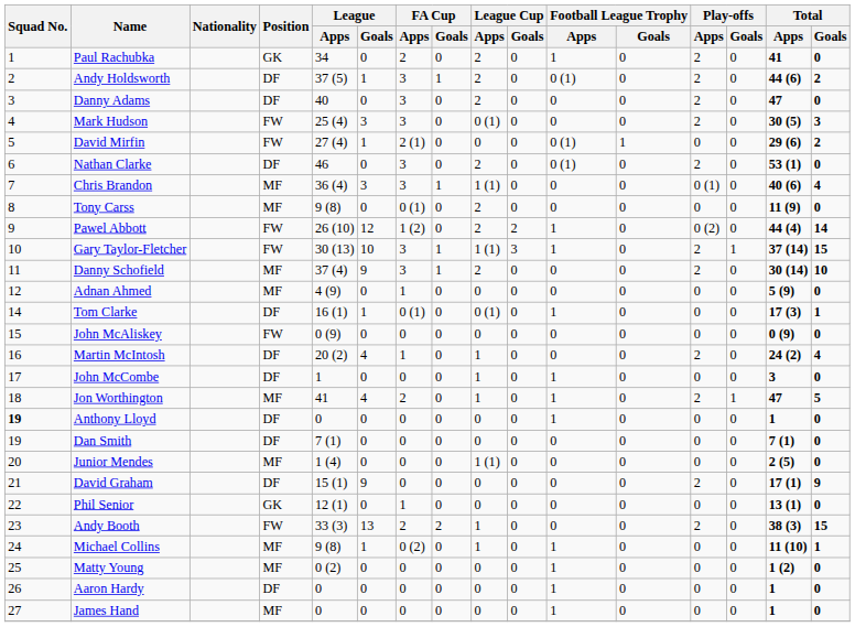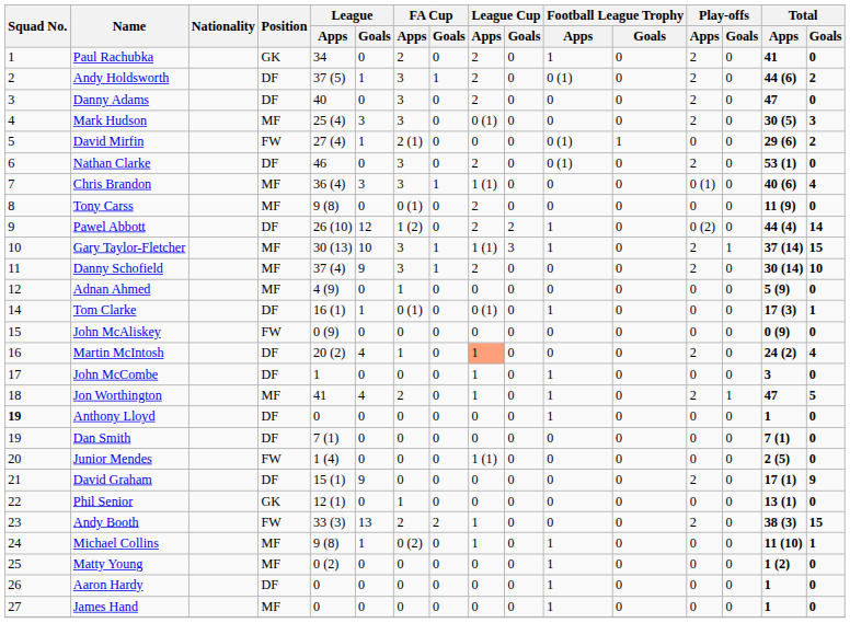 <table class="wikitable sortable">
 <tr>
 <th scope=col rowspan=2>Squad No.</th>
 <th scope=col rowspan=2>Name</th>
 <th scope=col rowspan=2>Nationality</th>
 <th scope=col rowspan=2>Position</th>
 <th colspan=2>League</th>
 <th colspan=2>FA Cup</th>
 <th colspan=2>League Cup</th>
 <th colspan=2>Football League Trophy</th>
 <th colspan=2>Play-offs</th>
 <th colspan=2>Total</th>
 </tr>
 <tr>
 <th>Apps</th>
 <th>Goals</th>
 <th>Apps</th>
 <th>Goals</th>
 <th>Apps</th>
 <th>Goals</th>
 <th>Apps</th>
 <th>Goals</th>
 <th>Apps</th>
 <th>Goals</th>
 <th>Apps</th>
 <th>Goals</th>
 </tr>
 <tr>
 <td>1</td>
 <td><a href='#'>Paul Rachubka</a></td>
 <td></td>
 <td>GK</td>
 <td>34</td>
 <td>0</td>
 <td>2</td>
 <td>0</td>
 <td>2</td>
 <td>0</td>
 <td>1</td>
 <td>0</td>
 <td>2</td>
 <td>0</td>
 <td><strong>41</strong></td>
 <td><strong>0</strong></td>
 </tr>
 <tr>
 <td>2</td>
 <td><a href='#'>Andy Holdsworth</a></td>
 <td></td>
 <td>DF</td>
 <td>37 (5)</td>
 <td>1</td>
 <td>3</td>
 <td>1</td>
 <td>2</td>
 <td>0</td>
 <td>0 (1)</td>
 <td>0</td>
 <td>2</td>
 <td>0</td>
 <td><strong>44 (6)</strong></td>
 <td><strong>2</strong></td>
 </tr>
 <tr>
 <td>3</td>
 <td><a href='#'>Danny Adams</a></td>
 <td></td>
 <td>DF</td>
 <td>40</td>
 <td>0</td>
 <td>3</td>
 <td>0</td>
 <td>2</td>
 <td>0</td>
 <td>0</td>
 <td>0</td>
 <td>2</td>
 <td>0</td>
 <td><strong>47</strong></td>
 <td><strong>0</strong></td>
 </tr>
 <tr>
 <td>4</td>
 <td><a href='#'>Mark Hudson</a></td>
 <td></td>
-<td>FW</td>
+<td>MF</td>
 <td>25 (4)</td>
 <td>3</td>
 <td>3</td>
 <td>0</td>
 <td>0 (1)</td>
 <td>0</td>
 <td>0</td>
 <td>0</td>
 <td>2</td>
 <td>0</td>
 <td><strong>30 (5)</strong></td>
 <td><strong>3</strong></td>
 </tr>
 <tr>
 <td>5</td>
 <td><a href='#'>David Mirfin</a></td>
 <td></td>
 <td>FW</td>
 <td>27 (4)</td>
 <td>1</td>
 <td>2 (1)</td>
 <td>0</td>
 <td>0</td>
 <td>0</td>
 <td>0 (1)</td>
 <td>1</td>
 <td>0</td>
 <td>0</td>
 <td><strong>29 (6)</strong></td>
 <td><strong>2</strong></td>
 </tr>
 <tr>
 <td>6</td>
 <td><a href='#'>Nathan Clarke</a></td>
 <td></td>
 <td>DF</td>
 <td>46</td>
 <td>0</td>
 <td>3</td>
 <td>0</td>
 <td>2</td>
 <td>0</td>
 <td>0 (1)</td>
 <td>0</td>
 <td>2</td>
 <td>0</td>
 <td><strong>53 (1)</strong></td>
 <td><strong>0</strong></td>
 </tr>
 <tr>
 <td>7</td>
 <td><a href='#'>Chris Brandon</a></td>
 <td></td>
 <td>MF</td>
 <td>36 (4)</td>
 <td>3</td>
 <td>3</td>
 <td>1</td>
 <td>1 (1)</td>
 <td>0</td>
 <td>0</td>
 <td>0</td>
 <td>0 (1)</td>
 <td>0</td>
 <td><strong>40 (6)</strong></td>
 <td><strong>4</strong></td>
 </tr>
 <tr>
 <td>8</td>
 <td><a href='#'>Tony Carss</a></td>
 <td></td>
 <td>MF</td>
 <td>9 (8)</td>
 <td>0</td>
 <td>0 (1)</td>
 <td>0</td>
 <td>2</td>
 <td>0</td>
 <td>0</td>
 <td>0</td>
 <td>0</td>
 <td>0</td>
 <td><strong>11 (9)</strong></td>
 <td><strong>0</strong></td>
 </tr>
 <tr>
 <td>9</td>
 <td><a href='#'>Pawel Abbott</a></td>
 <td></td>
-<td>FW</td>
+<td>DF</td>
 <td>26 (10)</td>
 <td>12</td>
 <td>1 (2)</td>
 <td>0</td>
 <td>2</td>
 <td>2</td>
 <td>1</td>
 <td>0</td>
 <td>0 (2)</td>
 <td>0</td>
 <td><strong>44 (4)</strong></td>
 <td><strong>14</strong></td>
 </tr>
 <tr>
 <td>10</td>
 <td><a href='#'>Gary Taylor-Fletcher</a></td>
 <td></td>
-<td>FW</td>
+<td>MF</td>
 <td>30 (13)</td>
 <td>10</td>
 <td>3</td>
 <td>1</td>
 <td>1 (1)</td>
 <td>3</td>
 <td>1</td>
 <td>0</td>
 <td>2</td>
 <td>1</td>
 <td><strong>37 (14)</strong></td>
 <td><strong>15</strong></td>
 </tr>
 <tr>
 <td>11</td>
 <td><a href='#'>Danny Schofield</a></td>
 <td></td>
 <td>MF</td>
 <td>37 (4)</td>
 <td>9</td>
 <td>3</td>
 <td>1</td>
 <td>2</td>
 <td>0</td>
 <td>0</td>
 <td>0</td>
 <td>2</td>
 <td>0</td>
 <td><strong>30 (14)</strong></td>
 <td><strong>10</strong></td>
 </tr>
 <tr>
 <td>12</td>
 <td><a href='#'>Adnan Ahmed</a></td>
 <td></td>
 <td>MF</td>
 <td>4 (9)</td>
 <td>0</td>
 <td>1</td>
 <td>0</td>
 <td>0</td>
 <td>0</td>
 <td>0</td>
 <td>0</td>
 <td>0</td>
 <td>0</td>
 <td><strong>5 (9)</strong></td>
 <td><strong>0</strong></td>
 </tr>
 <tr>
 <td>14</td>
 <td><a href='#'>Tom Clarke</a></td>
 <td></td>
 <td>DF</td>
 <td>16 (1)</td>
 <td>1</td>
 <td>0 (1)</td>
 <td>0</td>
 <td>0 (1)</td>
 <td>0</td>
 <td>1</td>
 <td>0</td>
 <td>0</td>
 <td>0</td>
 <td><strong>17 (3)</strong></td>
 <td><strong>1</strong></td>
 </tr>
 <tr>
 <td>15</td>
 <td><a href='#'>John McAliskey</a></td>
 <td></td>
 <td>FW</td>
 <td>0 (9)</td>
 <td>0</td>
 <td>0</td>
 <td>0</td>
 <td>0</td>
 <td>0</td>
 <td>0</td>
 <td>0</td>
 <td>0</td>
 <td>0</td>
 <td><strong>0 (9)</strong></td>
 <td><strong>0</strong></td>
 </tr>
 <tr>
 <td>16</td>
 <td><a href='#'>Martin McIntosh</a></td>
 <td></td>
 <td>DF</td>
 <td>20 (2)</td>
 <td>4</td>
 <td>1</td>
 <td>0</td>
-<td>1</td>
+<td style="background: lightsalmon;">1</td>
 <td>0</td>
 <td>0</td>
 <td>0</td>
 <td>2</td>
 <td>0</td>
 <td><strong>24 (2)</strong></td>
 <td><strong>4</strong></td>
 </tr>
 <tr>
 <td>17</td>
 <td><a href='#'>John McCombe</a></td>
 <td></td>
 <td>DF</td>
 <td>1</td>
 <td>0</td>
 <td>0</td>
 <td>0</td>
 <td>1</td>
 <td>0</td>
 <td>1</td>
 <td>0</td>
 <td>0</td>
 <td>0</td>
 <td><strong>3</strong></td>
 <td><strong>0</strong></td>
 </tr>
 <tr>
 <td>18</td>
 <td><a href='#'>Jon Worthington</a></td>
 <td></td>
 <td>MF</td>
 <td>41</td>
 <td>4</td>
 <td>2</td>
 <td>0</td>
 <td>1</td>
 <td>0</td>
 <td>1</td>
 <td>0</td>
 <td>2</td>
 <td>1</td>
 <td><strong>47</strong></td>
 <td><strong>5</strong></td>
 </tr>
 <tr>
 <td><strong>19</strong></td>
 <td><a href='#'>Anthony Lloyd</a></td>
 <td></td>
 <td>DF</td>
 <td>0</td>
 <td>0</td>
 <td>0</td>
 <td>0</td>
 <td>0</td>
 <td>0</td>
 <td>1</td>
 <td>0</td>
 <td>0</td>
 <td>0</td>
 <td><strong>1</strong></td>
 <td><strong>0</strong></td>
 </tr>
 <tr>
 <td>19</td>
 <td><a href='#'>Dan Smith</a></td>
 <td></td>
 <td>DF</td>
 <td>7 (1)</td>
 <td>0</td>
 <td>0</td>
 <td>0</td>
 <td>0</td>
 <td>0</td>
 <td>0</td>
 <td>0</td>
 <td>0</td>
 <td>0</td>
 <td><strong>7 (1)</strong></td>
 <td><strong>0</strong></td>
 </tr>
 <tr>
 <td>20</td>
 <td><a href='#'>Junior Mendes</a></td>
 <td></td>
-<td>MF</td>
+<td>FW</td>
 <td>1 (4)</td>
 <td>0</td>
 <td>0</td>
 <td>0</td>
 <td>1 (1)</td>
 <td>0</td>
 <td>0</td>
 <td>0</td>
 <td>0</td>
 <td>0</td>
 <td><strong>2 (5)</strong></td>
 <td><strong>0</strong></td>
 </tr>
 <tr>
 <td>21</td>
 <td><a href='#'>David Graham</a></td>
 <td></td>
 <td>DF</td>
 <td>15 (1)</td>
 <td>9</td>
 <td>0</td>
 <td>0</td>
 <td>0</td>
 <td>0</td>
 <td>0</td>
 <td>0</td>
 <td>2</td>
 <td>0</td>
 <td><strong>17 (1)</strong></td>
 <td><strong>9</strong></td>
 </tr>
 <tr>
 <td>22</td>
 <td><a href='#'>Phil Senior</a></td>
 <td></td>
 <td>GK</td>
 <td>12 (1)</td>
 <td>0</td>
 <td>1</td>
 <td>0</td>
 <td>0</td>
 <td>0</td>
 <td>0</td>
 <td>0</td>
 <td>0</td>
 <td>0</td>
 <td><strong>13 (1)</strong></td>
 <td><strong>0</strong></td>
 </tr>
 <tr>
 <td>23</td>
 <td><a href='#'>Andy Booth</a></td>
 <td></td>
 <td>FW</td>
 <td>33 (3)</td>
 <td>13</td>
 <td>2</td>
 <td>2</td>
 <td>1</td>
 <td>0</td>
 <td>0</td>
 <td>0</td>
 <td>2</td>
 <td>0</td>
 <td><strong>38 (3)</strong></td>
 <td><strong>15</strong></td>
 </tr>
 <tr>
 <td>24</td>
 <td><a href='#'>Michael Collins</a></td>
 <td></td>
 <td>MF</td>
 <td>9 (8)</td>
 <td>1</td>
 <td>0 (2)</td>
 <td>0</td>
 <td>1</td>
 <td>0</td>
 <td>1</td>
 <td>0</td>
 <td>0</td>
 <td>0</td>
 <td><strong>11 (10)</strong></td>
 <td><strong>1</strong></td>
 </tr>
 <tr>
 <td>25</td>
 <td><a href='#'>Matty Young</a></td>
 <td></td>
 <td>MF</td>
 <td>0 (2)</td>
 <td>0</td>
 <td>0</td>
 <td>0</td>
 <td>0</td>
 <td>0</td>
 <td>1</td>
 <td>0</td>
 <td>0</td>
 <td>0</td>
 <td><strong>1 (2)</strong></td>
 <td><strong>0</strong></td>
 </tr>
 <tr>
 <td>26</td>
 <td><a href='#'>Aaron Hardy</a></td>
 <td></td>
 <td>DF</td>
 <td>0</td>
 <td>0</td>
 <td>0</td>
 <td>0</td>
 <td>0</td>
 <td>0</td>
 <td>1</td>
 <td>0</td>
 <td>0</td>
 <td>0</td>
 <td><strong>1</strong></td>
 <td><strong>0</strong></td>
 </tr>
 <tr>
 <td>27</td>
 <td><a href='#'>James Hand</a></td>
 <td></td>
 <td>MF</td>
 <td>0</td>
 <td>0</td>
 <td>0</td>
 <td>0</td>
 <td>0</td>
 <td>0</td>
 <td>1</td>
 <td>0</td>
 <td>0</td>
 <td>0</td>
 <td><strong>1</strong></td>
 <td><strong>0</strong></td>
 </tr>
 <tr>
 </tr>
 </table>
